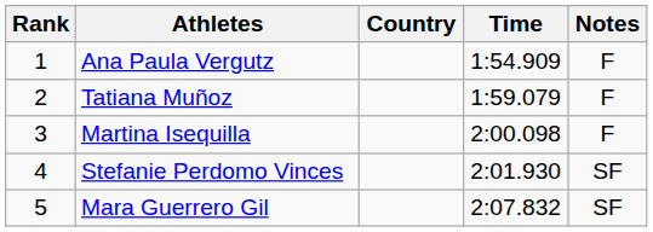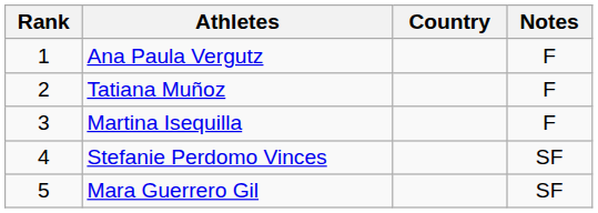 <table class="wikitable" width=50% style="text-align:center">
 <tr>
 <th>Rank</th>
 <th>Athletes</th>
 <th>Country</th>
-<th>Time</th>
 <th>Notes</th>
 </tr>
 <tr>
 <td>1</td>
 <td align=left><a href='#'>Ana Paula Vergutz</a></td>
 <td align=left></td>
-<td>1:54.909</td>
 <td>F</td>
 </tr>
 <tr>
 <td>2</td>
 <td align=left><a href='#'>Tatiana Muñoz</a></td>
 <td align=left></td>
-<td>1:59.079</td>
 <td>F</td>
 </tr>
 <tr>
 <td>3</td>
 <td align=left><a href='#'>Martina Isequilla</a></td>
 <td align=left></td>
-<td>2:00.098</td>
 <td>F</td>
 </tr>
 <tr>
 <td>4</td>
 <td align=left><a href='#'>Stefanie Perdomo Vinces</a></td>
 <td align=left></td>
-<td>2:01.930</td>
 <td>SF</td>
 </tr>
 <tr>
 <td>5</td>
 <td align=left><a href='#'>Mara Guerrero Gil</a></td>
 <td align=left></td>
-<td>2:07.832</td>
 <td>SF</td>
 </tr>
 </table>
